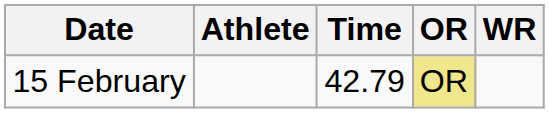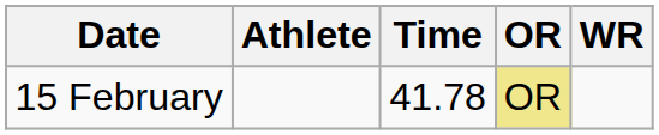 <table class="wikitable" style="text-align:center">
 <tr>
 <th>Date</th>
 <th>Athlete</th>
 <th>Time</th>
 <th>OR</th>
 <th>WR</th>
 </tr>
 <tr>
 <td>15 February</td>
 <td></td>
-<td>42.79</td>
+<td>41.78</td>
 <td style="background: khaki;">OR</td>
 <td></td>
 </tr>
 </table>
